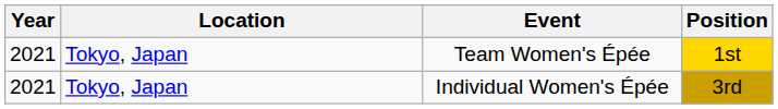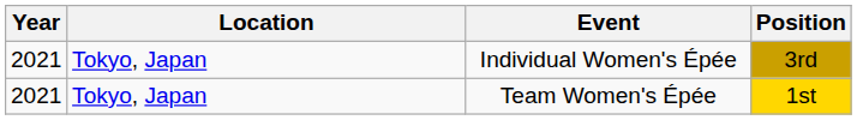 <table class="wikitable" style="text-align:center;">
 <tr>
 <th>Year</th>
 <th style="width:17em">Location</th>
 <th style="width:12em">Event</th>
 <th>Position</th>
 </tr>
 <tr>
 <td>2021</td>
 <td rowspan="1" align="left"> <a href='#'>Tokyo</a>, <a href='#'>Japan</a></td>
-<td>Team Women's Épée</td>
-<td bgcolor="gold">1st</td>
+<td>Individual Women's Épée</td>
+<td bgcolor="caramel">3rd</td>
 </tr>
 <tr>
 <td>2021</td>
 <td rowspan="1" align="left"> <a href='#'>Tokyo</a>, <a href='#'>Japan</a></td>
-<td>Individual Women's Épée</td>
-<td bgcolor="caramel">3rd</td>
+<td>Team Women's Épée</td>
+<td bgcolor="gold">1st</td>
 </tr>
 </table>
